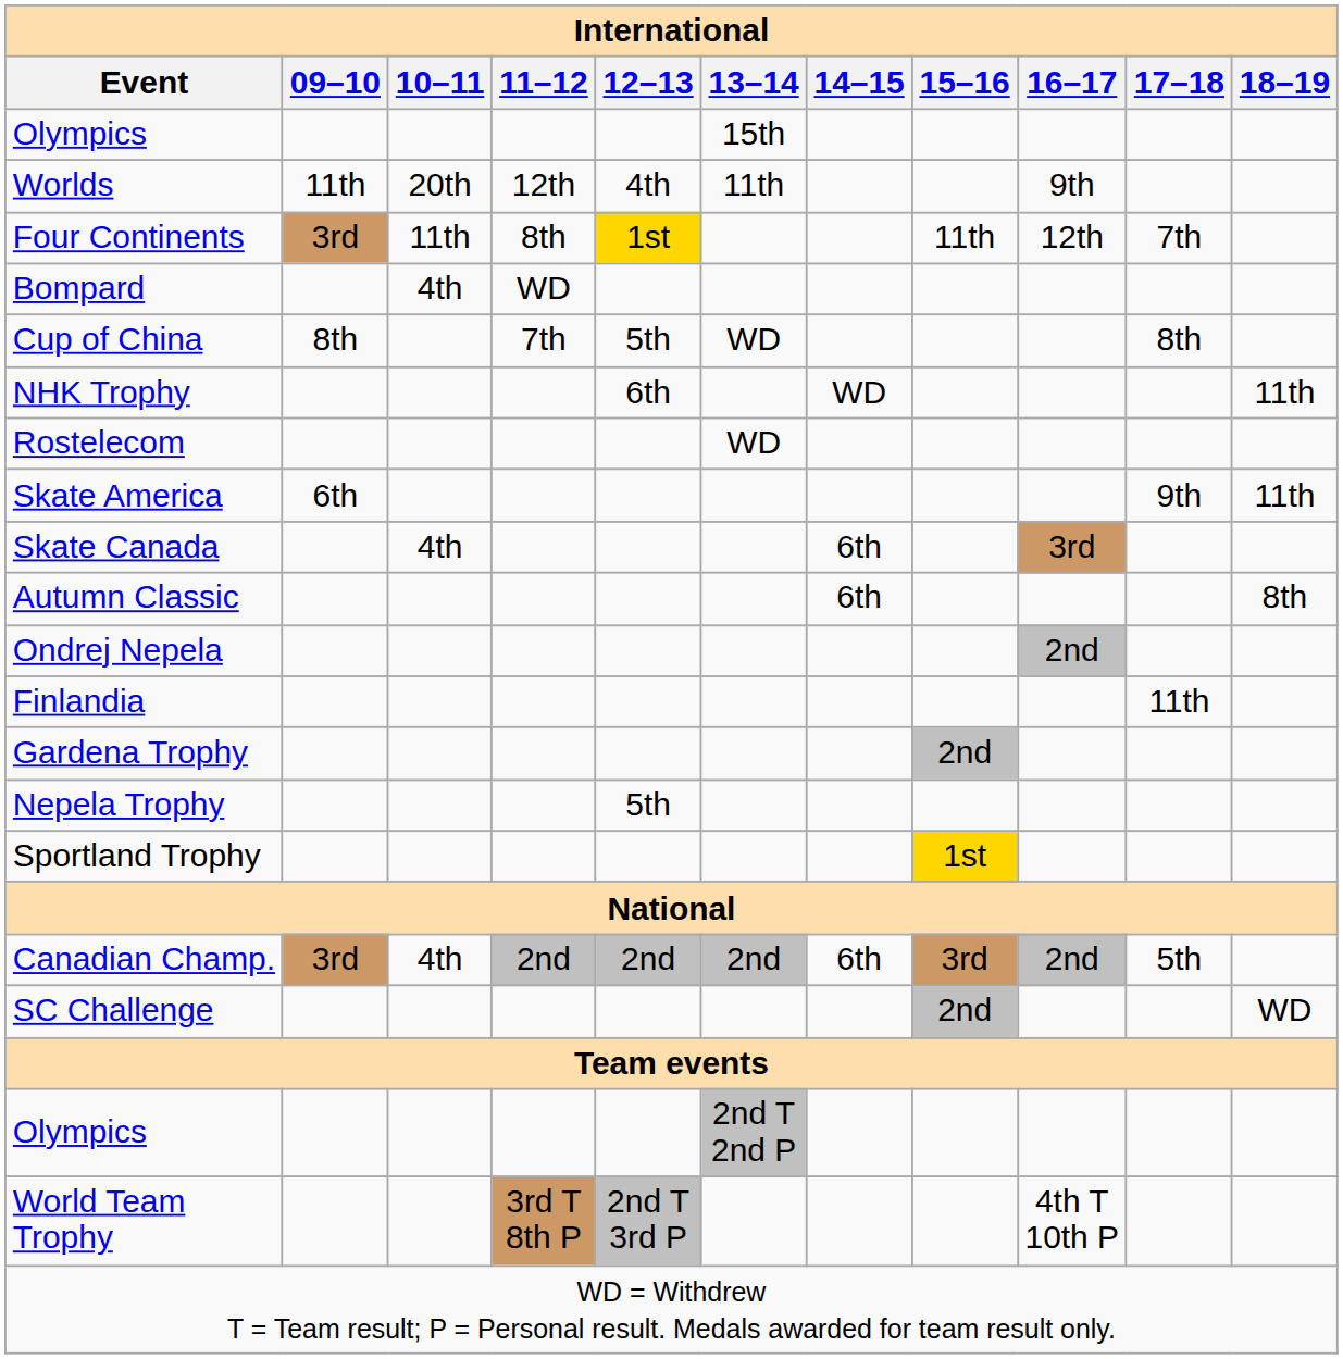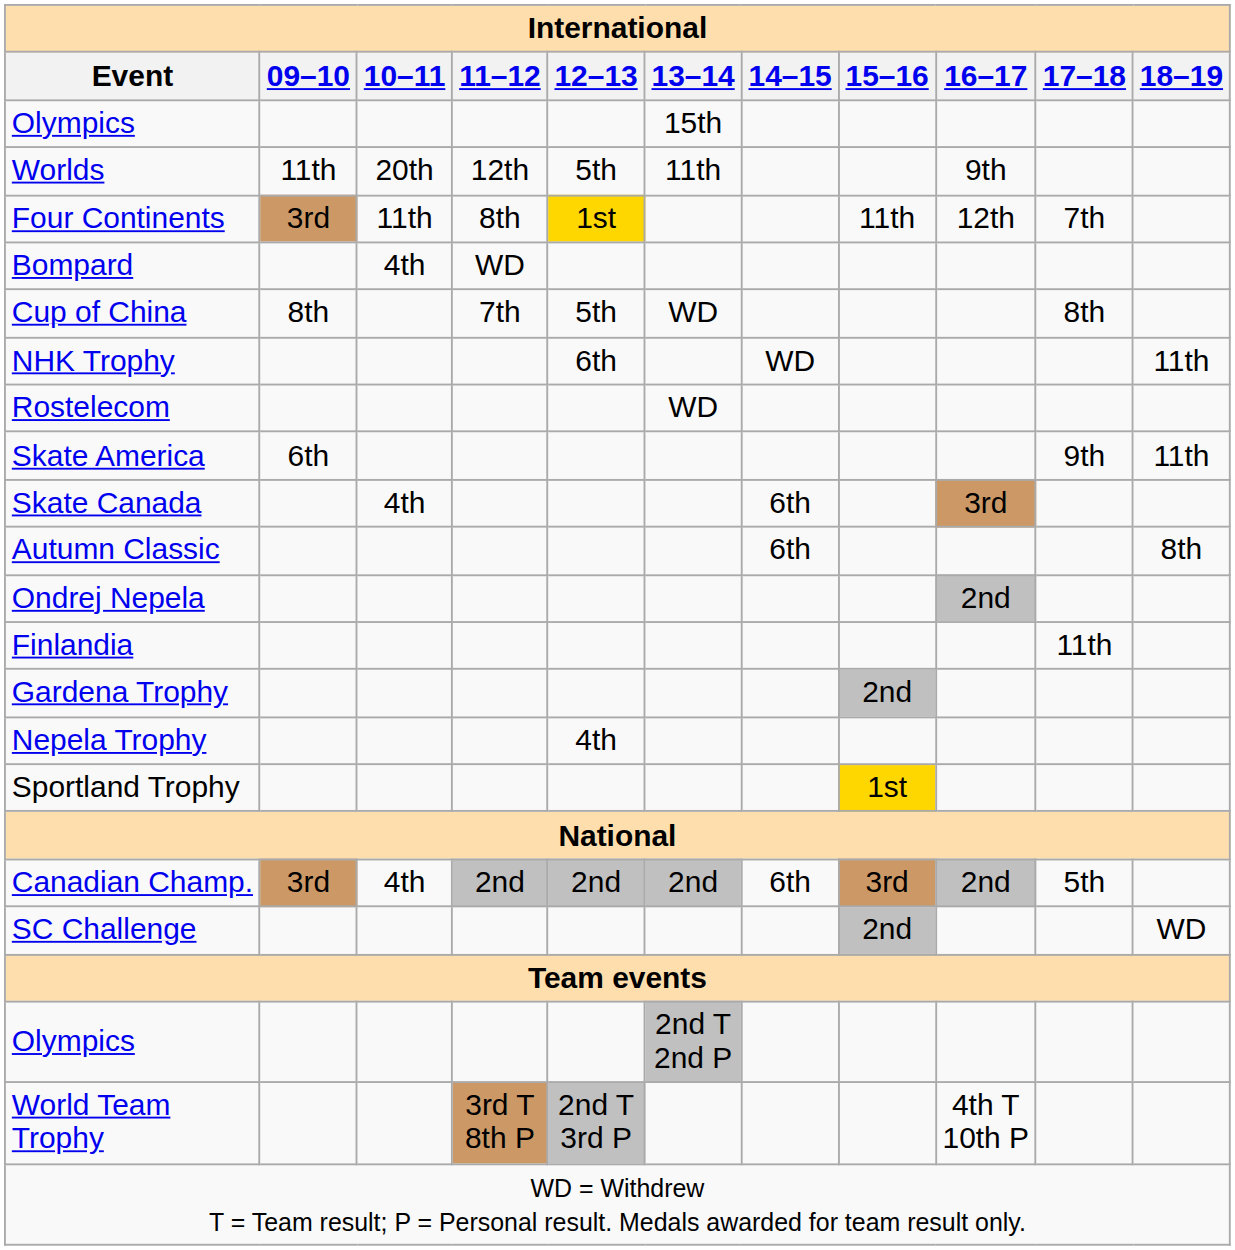 <table class="wikitable" style="text-align:center">
 <tr>
 <th style="background-color: #ffdead; " colspan=11 align=center>International</th>
 </tr>
 <tr>
 <th>Event</th>
 <th><a href='#'>09–10</a></th>
 <th><a href='#'>10–11</a></th>
 <th><a href='#'>11–12</a></th>
 <th><a href='#'>12–13</a></th>
 <th><a href='#'>13–14</a></th>
 <th><a href='#'>14–15</a></th>
 <th><a href='#'>15–16</a></th>
 <th><a href='#'>16–17</a></th>
 <th><a href='#'>17–18</a></th>
 <th><a href='#'>18–19</a></th>
 </tr>
 <tr>
 <td align=left><a href='#'>Olympics</a></td>
 <td></td>
 <td></td>
 <td></td>
 <td></td>
 <td>15th</td>
 <td></td>
 <td></td>
 <td></td>
 <td></td>
 <td></td>
 </tr>
 <tr>
 <td align=left><a href='#'>Worlds</a></td>
 <td>11th</td>
 <td>20th</td>
 <td>12th</td>
-<td>4th</td>
+<td>5th</td>
 <td>11th</td>
 <td></td>
 <td></td>
 <td>9th</td>
 <td></td>
 <td></td>
 </tr>
 <tr>
 <td align=left><a href='#'>Four Continents</a></td>
 <td bgcolor=cc9966>3rd</td>
 <td>11th</td>
 <td>8th</td>
 <td bgcolor=gold>1st</td>
 <td></td>
 <td></td>
 <td>11th</td>
 <td>12th</td>
 <td>7th</td>
 <td></td>
 </tr>
 <tr>
 <td align=left> <a href='#'>Bompard</a></td>
 <td></td>
 <td>4th</td>
 <td>WD</td>
 <td></td>
 <td></td>
 <td></td>
 <td></td>
 <td></td>
 <td></td>
 <td></td>
 </tr>
 <tr>
 <td align=left> <a href='#'>Cup of China</a></td>
 <td>8th</td>
 <td></td>
 <td>7th</td>
 <td>5th</td>
 <td>WD</td>
 <td></td>
 <td></td>
 <td></td>
 <td>8th</td>
 <td></td>
 </tr>
 <tr>
 <td align=left> <a href='#'>NHK Trophy</a></td>
 <td></td>
 <td></td>
 <td></td>
 <td>6th</td>
 <td></td>
 <td>WD</td>
 <td></td>
 <td></td>
 <td></td>
 <td>11th</td>
 </tr>
 <tr>
 <td align=left> <a href='#'>Rostelecom</a></td>
 <td></td>
 <td></td>
 <td></td>
 <td></td>
 <td>WD</td>
 <td></td>
 <td></td>
 <td></td>
 <td></td>
 <td></td>
 </tr>
 <tr>
 <td align=left> <a href='#'>Skate America</a></td>
 <td>6th</td>
 <td></td>
 <td></td>
 <td></td>
 <td></td>
 <td></td>
 <td></td>
 <td></td>
 <td>9th</td>
 <td>11th</td>
 </tr>
 <tr>
 <td align=left> <a href='#'>Skate Canada</a></td>
 <td></td>
 <td>4th</td>
 <td></td>
 <td></td>
 <td></td>
 <td>6th</td>
 <td></td>
 <td bgcolor=cc9966>3rd</td>
 <td></td>
 <td></td>
 </tr>
 <tr>
 <td align=left> <a href='#'>Autumn Classic</a></td>
 <td></td>
 <td></td>
 <td></td>
 <td></td>
 <td></td>
 <td>6th</td>
 <td></td>
 <td></td>
 <td></td>
 <td>8th</td>
 </tr>
 <tr>
 <td align=left> <a href='#'>Ondrej Nepela</a></td>
 <td></td>
 <td></td>
 <td></td>
 <td></td>
 <td></td>
 <td></td>
 <td></td>
 <td bgcolor=silver>2nd</td>
 <td></td>
 <td></td>
 </tr>
 <tr>
 <td align=left> <a href='#'>Finlandia</a></td>
 <td></td>
 <td></td>
 <td></td>
 <td></td>
 <td></td>
 <td></td>
 <td></td>
 <td></td>
 <td>11th</td>
 <td></td>
 </tr>
 <tr>
 <td align=left><a href='#'>Gardena Trophy</a></td>
 <td></td>
 <td></td>
 <td></td>
 <td></td>
 <td></td>
 <td></td>
 <td bgcolor=silver>2nd</td>
 <td></td>
 <td></td>
 <td></td>
 </tr>
 <tr>
 <td align=left><a href='#'>Nepela Trophy</a></td>
 <td></td>
 <td></td>
 <td></td>
-<td>5th</td>
+<td>4th</td>
 <td></td>
 <td></td>
 <td></td>
 <td></td>
 <td></td>
 <td></td>
 </tr>
 <tr>
 <td align=left>Sportland Trophy</td>
 <td></td>
 <td></td>
 <td></td>
 <td></td>
 <td></td>
 <td></td>
 <td bgcolor=gold>1st</td>
 <td></td>
 <td></td>
 <td></td>
 </tr>
 <tr>
 <th style="background-color: #ffdead; " colspan=11 align=center>National</th>
 </tr>
 <tr>
 <td align=left><a href='#'>Canadian Champ.</a></td>
 <td bgcolor=cc9966>3rd</td>
 <td>4th</td>
 <td bgcolor=silver>2nd</td>
 <td bgcolor=silver>2nd</td>
 <td bgcolor=silver>2nd</td>
 <td>6th</td>
 <td bgcolor=cc9966>3rd</td>
 <td bgcolor=silver>2nd</td>
 <td>5th</td>
 <td></td>
 </tr>
 <tr>
 <td align=left><a href='#'>SC Challenge</a></td>
 <td></td>
 <td></td>
 <td></td>
 <td></td>
 <td></td>
 <td></td>
 <td bgcolor=silver>2nd</td>
 <td></td>
 <td></td>
 <td>WD</td>
 </tr>
 <tr>
 <th style="background-color: #ffdead; " colspan=11 align=center>Team events</th>
 </tr>
 <tr>
 <td align=left><a href='#'>Olympics</a></td>
 <td></td>
 <td></td>
 <td></td>
 <td></td>
 <td bgcolor=silver>2nd T <br> 2nd P</td>
 <td></td>
 <td></td>
 <td></td>
 <td></td>
 <td></td>
 </tr>
 <tr>
 <td align=left><a href='#'>World Team<br>Trophy</a></td>
 <td></td>
 <td></td>
 <td bgcolor=cc9966>3rd T <br>8th P</td>
 <td bgcolor=silver>2nd T <br>3rd P</td>
 <td></td>
 <td></td>
 <td></td>
 <td>4th T <br>10th P</td>
 <td></td>
 <td></td>
 </tr>
 <tr>
 <td colspan=11 align=center><small>WD = Withdrew <br> T = Team result; P = Personal result. Medals awarded for team result only. </small></td>
 </tr>
 </table>
